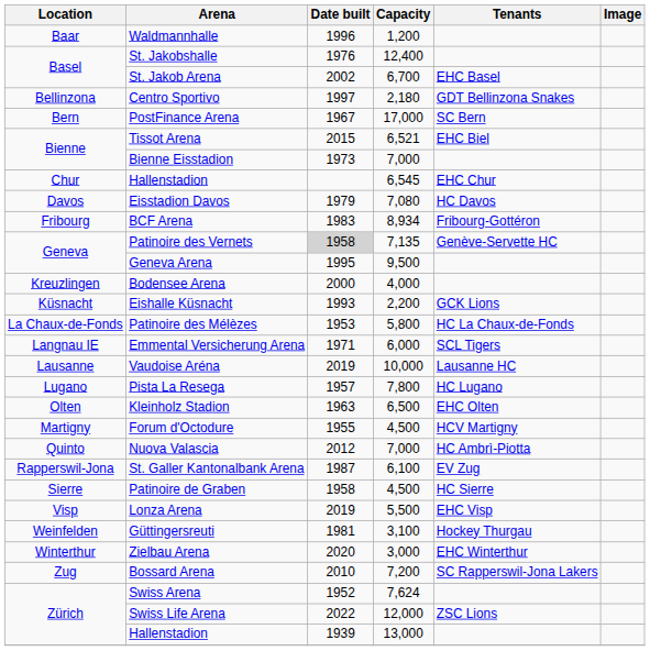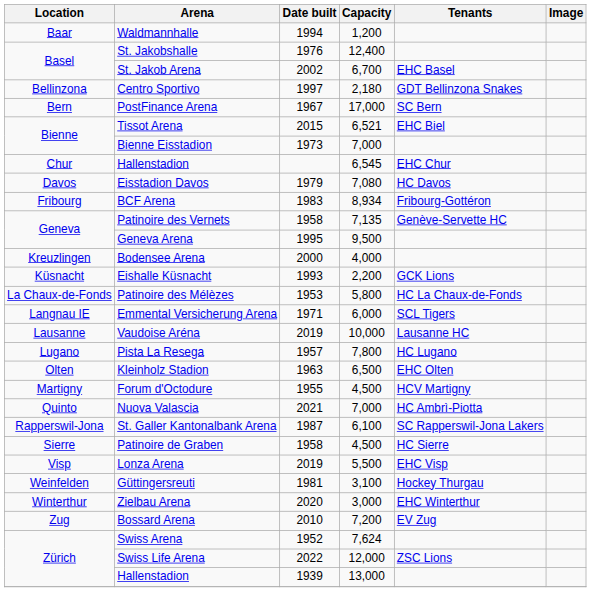 <table class="wikitable sortable">
 <tr>
 <th>Location</th>
 <th>Arena</th>
 <th>Date built</th>
 <th>Capacity</th>
 <th>Tenants</th>
 <th>Image</th>
 </tr>
 <tr>
 <td align=center><a href='#'>Baar</a></td>
 <td align=left><a href='#'>Waldmannhalle</a></td>
-<td align=center>1996</td>
+<td align=center>1994</td>
 <td align=center>1,200</td>
 <td></td>
 <td></td>
 </tr>
 <tr>
 <td rowspan=2 align=center><a href='#'>Basel</a></td>
 <td align=left><a href='#'>St. Jakobshalle</a></td>
 <td align=center>1976</td>
 <td align=center>12,400</td>
 <td></td>
 <td></td>
 </tr>
 <tr>
 <td align=left><a href='#'>St. Jakob Arena</a></td>
 <td align=center>2002</td>
 <td align=center>6,700</td>
 <td><a href='#'>EHC Basel</a></td>
 <td></td>
 </tr>
 <tr>
 <td align=center><a href='#'>Bellinzona</a></td>
 <td align=left><a href='#'>Centro Sportivo</a></td>
 <td align=center>1997</td>
 <td align=center>2,180</td>
 <td><a href='#'>GDT Bellinzona Snakes</a></td>
 <td></td>
 </tr>
 <tr>
 <td align=center><a href='#'>Bern</a></td>
 <td align=left><a href='#'>PostFinance Arena</a></td>
 <td align=center>1967</td>
 <td align=center>17,000</td>
 <td><a href='#'>SC Bern</a></td>
 <td></td>
 </tr>
 <tr>
 <td align=center rowspan=2><a href='#'>Bienne</a></td>
 <td align=left><a href='#'>Tissot Arena</a></td>
 <td align=center>2015</td>
 <td align=center>6,521</td>
 <td><a href='#'>EHC Biel</a></td>
 <td></td>
 </tr>
 <tr>
 <td align=left><a href='#'>Bienne Eisstadion</a></td>
 <td align=center>1973</td>
 <td align=center>7,000</td>
 <td></td>
 <td></td>
 </tr>
 <tr>
 <td align=center><a href='#'>Chur</a></td>
 <td align=left><a href='#'>Hallenstadion</a></td>
 <td></td>
 <td align=center>6,545</td>
 <td><a href='#'>EHC Chur</a></td>
 <td></td>
 </tr>
 <tr>
 <td align=center><a href='#'>Davos</a></td>
 <td align=left><a href='#'>Eisstadion Davos</a></td>
 <td align=center>1979</td>
 <td align=center>7,080</td>
 <td><a href='#'>HC Davos</a></td>
 <td></td>
 </tr>
 <tr>
 <td align=center><a href='#'>Fribourg</a></td>
 <td align=left><a href='#'>BCF Arena</a></td>
 <td align=center>1983</td>
 <td align=center>8,934</td>
 <td><a href='#'>Fribourg-Gottéron</a></td>
 <td></td>
 </tr>
 <tr>
 <td rowspan=2 align=center><a href='#'>Geneva</a></td>
 <td align=left><a href='#'>Patinoire des Vernets</a></td>
-<td align=center style="background: lightgrey;">1958</td>
+<td align=center>1958</td>
 <td align=center>7,135</td>
 <td><a href='#'>Genève-Servette HC</a></td>
 <td></td>
 </tr>
 <tr>
 <td align=left><a href='#'>Geneva Arena</a></td>
 <td align=center>1995</td>
 <td align=center>9,500</td>
 <td></td>
 <td></td>
 </tr>
 <tr>
 <td align=center><a href='#'>Kreuzlingen</a></td>
 <td align=left><a href='#'>Bodensee Arena</a></td>
 <td align=center>2000</td>
 <td align=center>4,000</td>
 <td></td>
 <td></td>
 </tr>
 <tr>
 <td align=center><a href='#'>Küsnacht</a></td>
 <td align=left><a href='#'>Eishalle Küsnacht</a></td>
 <td align=center>1993</td>
 <td align=center>2,200</td>
 <td><a href='#'>GCK Lions</a></td>
 <td></td>
 </tr>
 <tr>
 <td align=center><a href='#'>La Chaux-de-Fonds</a></td>
 <td align=left><a href='#'>Patinoire des Mélèzes</a></td>
 <td align=center>1953</td>
 <td align=center>5,800</td>
 <td><a href='#'>HC La Chaux-de-Fonds</a></td>
 <td></td>
 </tr>
 <tr>
 <td align=center><a href='#'>Langnau IE</a></td>
 <td align=left><a href='#'>Emmental Versicherung Arena</a></td>
 <td align=center>1971</td>
 <td align=center>6,000</td>
 <td><a href='#'>SCL Tigers</a></td>
 <td></td>
 </tr>
 <tr>
 <td align=center><a href='#'>Lausanne</a></td>
 <td align=left><a href='#'>Vaudoise Aréna</a></td>
 <td align=center>2019</td>
 <td align=center>10,000</td>
 <td><a href='#'>Lausanne HC</a></td>
 <td></td>
 </tr>
 <tr>
 <td align=center><a href='#'>Lugano</a></td>
 <td align=left><a href='#'>Pista La Resega</a></td>
 <td align=center>1957</td>
 <td align=center>7,800</td>
 <td><a href='#'>HC Lugano</a></td>
 <td></td>
 </tr>
 <tr>
 <td align=center><a href='#'>Olten</a></td>
 <td align=left><a href='#'>Kleinholz Stadion</a></td>
 <td align=center>1963</td>
 <td align=center>6,500</td>
 <td><a href='#'>EHC Olten</a></td>
 <td></td>
 </tr>
 <tr>
 <td align=center><a href='#'>Martigny</a></td>
 <td align=left><a href='#'>Forum d'Octodure</a></td>
 <td align=center>1955</td>
 <td align=center>4,500</td>
 <td><a href='#'>HCV Martigny</a></td>
 <td></td>
 </tr>
 <tr>
 <td align=center><a href='#'>Quinto</a></td>
 <td align=left><a href='#'>Nuova Valascia</a></td>
-<td align=center>2012</td>
+<td align=center>2021</td>
 <td align=center>7,000</td>
 <td><a href='#'>HC Ambrì-Piotta</a></td>
 <td></td>
 </tr>
 <tr>
 <td align=center><a href='#'>Rapperswil-Jona</a></td>
 <td align=left><a href='#'>St. Galler Kantonalbank Arena</a></td>
 <td align=center>1987</td>
 <td align=center>6,100</td>
-<td><a href='#'>EV Zug</a></td>
+<td><a href='#'>SC Rapperswil-Jona Lakers</a></td>
 <td></td>
 </tr>
 <tr>
 <td align=center><a href='#'>Sierre</a></td>
 <td align=left><a href='#'>Patinoire de Graben</a></td>
 <td align=center>1958</td>
 <td align=center>4,500</td>
 <td><a href='#'>HC Sierre</a></td>
 <td></td>
 </tr>
 <tr>
 <td align=center><a href='#'>Visp</a></td>
 <td align=left><a href='#'>Lonza Arena</a></td>
 <td align=center>2019</td>
 <td align=center>5,500</td>
 <td><a href='#'>EHC Visp</a></td>
 <td></td>
 </tr>
 <tr>
 <td align=center><a href='#'>Weinfelden</a></td>
 <td align=left><a href='#'>Güttingersreuti</a></td>
 <td align=center>1981</td>
 <td align=center>3,100</td>
 <td><a href='#'>Hockey Thurgau</a></td>
 <td></td>
 </tr>
 <tr>
 <td align=center><a href='#'>Winterthur</a></td>
 <td align=left><a href='#'>Zielbau Arena</a></td>
 <td align=center>2020</td>
 <td align=center>3,000</td>
 <td><a href='#'>EHC Winterthur</a></td>
 <td></td>
 </tr>
 <tr>
 <td align=center><a href='#'>Zug</a></td>
 <td align=left><a href='#'>Bossard Arena</a></td>
 <td align=center>2010</td>
 <td align=center>7,200</td>
-<td><a href='#'>SC Rapperswil-Jona Lakers</a></td>
+<td><a href='#'>EV Zug</a></td>
 <td></td>
 </tr>
 <tr>
 <td rowspan=3 align=center><a href='#'>Zürich</a></td>
 <td align=left><a href='#'>Swiss Arena</a></td>
 <td align=center>1952</td>
 <td align=center>7,624</td>
 <td></td>
 <td></td>
 </tr>
 <tr>
 <td><a href='#'>Swiss Life Arena</a></td>
 <td align=center>2022</td>
 <td align=center>12,000</td>
 <td><a href='#'>ZSC Lions</a></td>
 <td></td>
 </tr>
 <tr>
 <td align=left><a href='#'>Hallenstadion</a></td>
 <td align=center>1939</td>
 <td align=center>13,000</td>
 <td></td>
 <td></td>
 </tr>
 <tr>
 </tr>
 </table>
